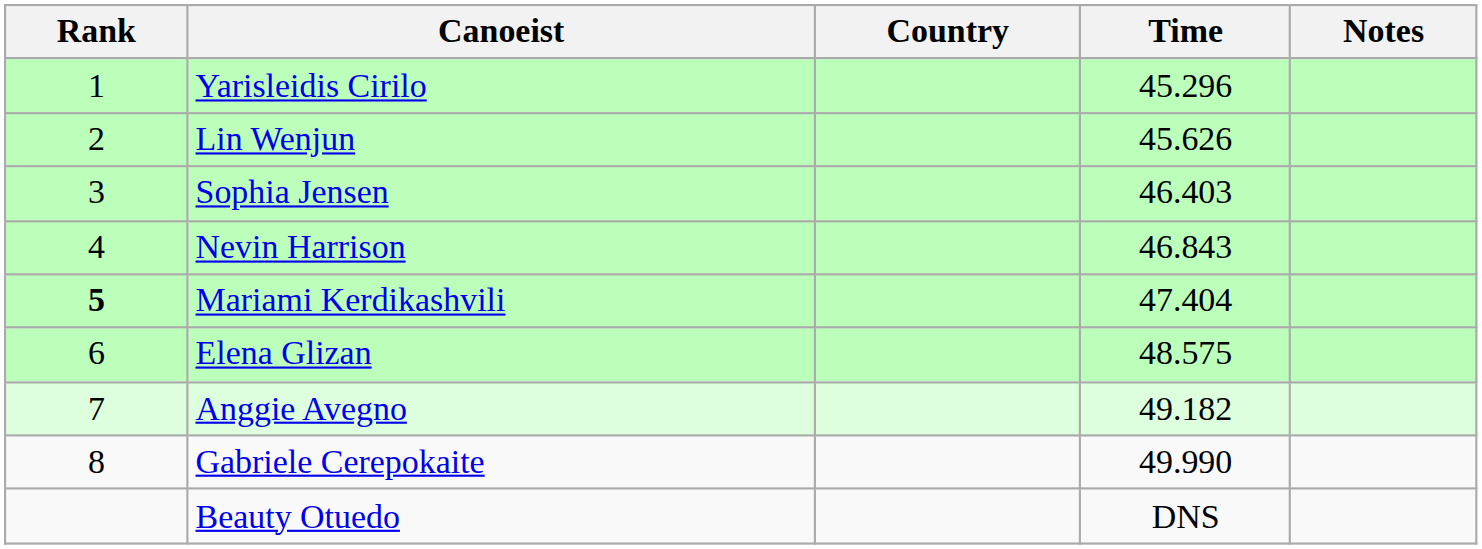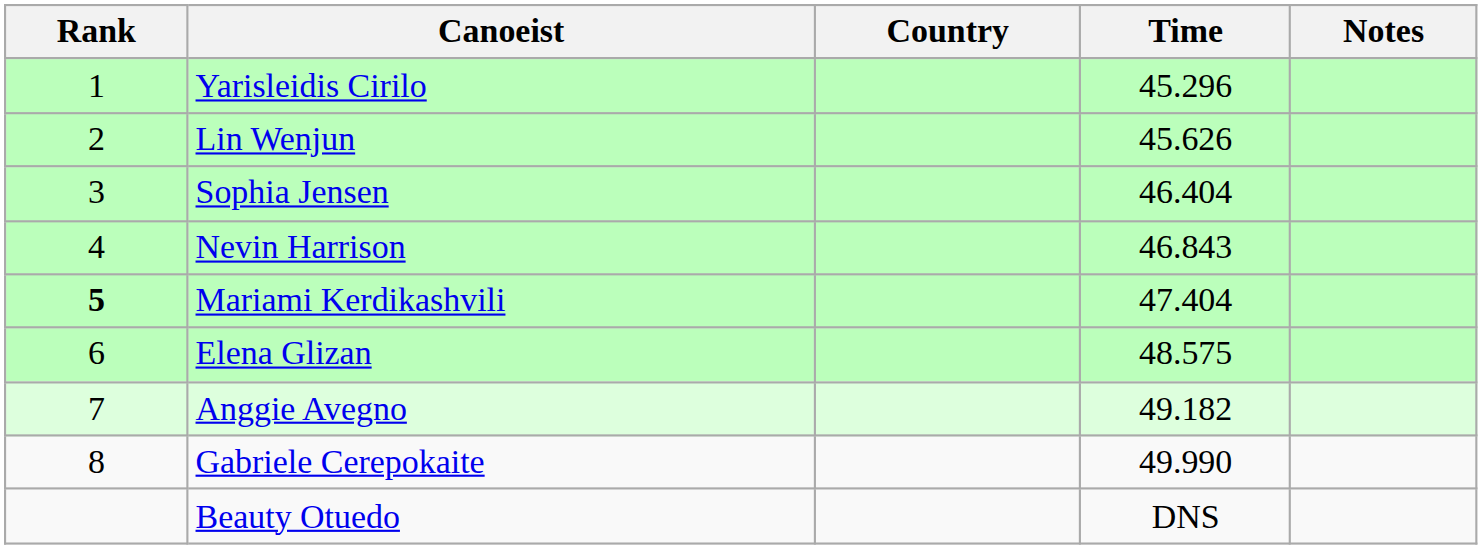 <table class="wikitable" style="text-align:center;width: 55%">
 <tr>
 <th>Rank</th>
 <th>Canoeist</th>
 <th>Country</th>
 <th>Time</th>
 <th>Notes</th>
 </tr>
 <tr bgcolor=bbffbb>
 <td>1</td>
 <td align="left"><a href='#'>Yarisleidis Cirilo</a></td>
 <td align="left"></td>
 <td>45.296</td>
 <td></td>
 </tr>
 <tr bgcolor=bbffbb>
 <td>2</td>
 <td align="left"><a href='#'>Lin Wenjun</a></td>
 <td align="left"></td>
 <td>45.626</td>
 <td></td>
 </tr>
 <tr bgcolor=bbffbb>
 <td>3</td>
 <td align="left"><a href='#'>Sophia Jensen</a></td>
 <td align="left"></td>
-<td>46.403</td>
+<td>46.404</td>
 <td></td>
 </tr>
 <tr bgcolor=bbffbb>
 <td>4</td>
 <td align="left"><a href='#'>Nevin Harrison</a></td>
 <td align="left"></td>
 <td>46.843</td>
 <td></td>
 </tr>
 <tr bgcolor=bbffbb>
 <td><strong>5</strong></td>
 <td align="left"><a href='#'>Mariami Kerdikashvili</a></td>
 <td align="left"></td>
 <td>47.404</td>
 <td></td>
 </tr>
 <tr bgcolor=bbffbb>
 <td>6</td>
 <td align="left"><a href='#'>Elena Glizan</a></td>
 <td align="left"></td>
 <td>48.575</td>
 <td></td>
 </tr>
 <tr bgcolor=ddffdd>
 <td>7</td>
 <td align="left"><a href='#'>Anggie Avegno</a></td>
 <td align="left"></td>
 <td>49.182</td>
 <td></td>
 </tr>
 <tr>
 <td>8</td>
 <td align="left"><a href='#'>Gabriele Cerepokaite</a></td>
 <td align="left"></td>
 <td>49.990</td>
 <td></td>
 </tr>
 <tr>
 <td></td>
 <td align="left"><a href='#'>Beauty Otuedo</a></td>
 <td align="left"></td>
 <td>DNS</td>
 <td></td>
 </tr>
 </table>
